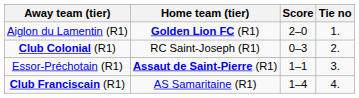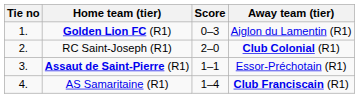 <table class="wikitable" style="text-align: center">
 <tr>
-<th>Away team (tier)</th>
+<th>Tie no</th>
 <th>Home team (tier)</th>
 <th>Score</th>
-<th>Tie no</th>
+<th>Away team (tier)</th>
 </tr>
 <tr>
+<td>1.</td>
+<td> <strong><a href='#'>Golden Lion FC</a></strong> (R1)</td>
+<td>0–3</td>
 <td><a href='#'>Aiglon du Lamentin</a> (R1) </td>
-<td> <strong><a href='#'>Golden Lion FC</a></strong> (R1)</td>
-<td>2–0</td>
-<td>1.</td>
 </tr>
 <tr>
+<td>2.</td>
+<td> RC Saint-Joseph (R1)</td>
+<td>2–0</td>
 <td><strong><a href='#'>Club Colonial</a></strong> (R1) </td>
-<td> RC Saint-Joseph (R1)</td>
-<td>0–3</td>
-<td>2.</td>
 </tr>
 <tr>
-<td><a href='#'>Essor-Préchotain</a> (R1) </td>
+<td>3.</td>
 <td> <strong><a href='#'>Assaut de Saint-Pierre</a></strong> (R1)</td>
 <td>1–1 </td>
-<td>3.</td>
+<td><a href='#'>Essor-Préchotain</a> (R1) </td>
 </tr>
 <tr>
-<td><strong><a href='#'>Club Franciscain</a></strong> (R1) </td>
+<td>4.</td>
 <td> <a href='#'>AS Samaritaine</a> (R1)</td>
 <td>1–4</td>
-<td>4.</td>
+<td><strong><a href='#'>Club Franciscain</a></strong> (R1) </td>
 </tr>
 </table>
